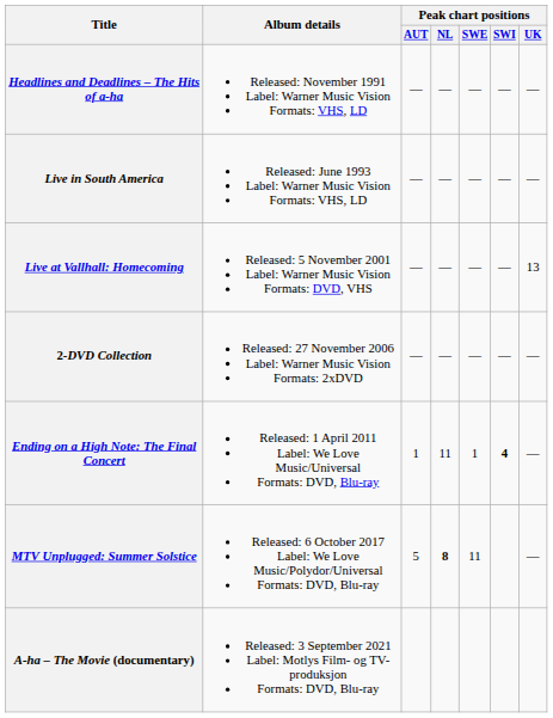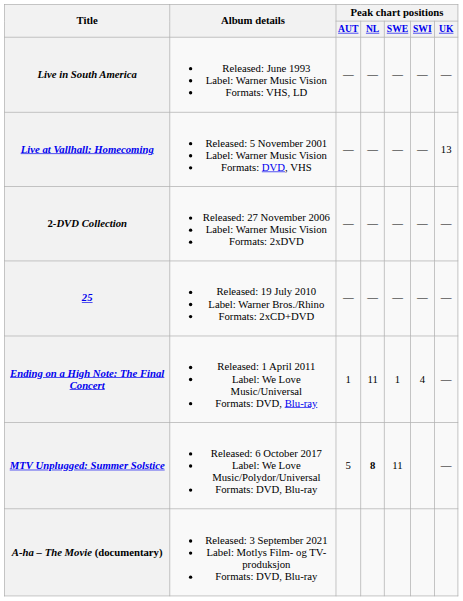 <table class="wikitable plainrowheaders" style="text-align:center;">
 <tr>
 <th rowspan="2" scope="col" style="width:15em;">Title</th>
 <th rowspan="2" scope="col" style="width:15em;">Album details</th>
 <th colspan="5">Peak chart positions</th>
 </tr>
 <tr>
 <th scope="col" style="width:2em;font-size:90%;"><a href='#'>AUT</a><br></th>
 <th scope="col" style="width:2em;font-size:90%;"><a href='#'>NL</a><br></th>
 <th scope="col" style="width:2em;font-size:90%;"><a href='#'>SWE</a><br></th>
 <th scope="col" style="width:2em;font-size:90%;"><a href='#'>SWI</a><br></th>
 <th scope="col" style="width:2em;font-size:90%;"><a href='#'>UK</a><br></th>
-</tr>
-<tr>
-<th scope="row"><em><a href='#'>Headlines and Deadlines – The Hits of a-ha</a></em></th>
-<td><br><ul><li>Released: November 1991</li><li>Label: Warner Music Vision</li><li>Formats: <a href='#'>VHS</a>, <a href='#'>LD</a></li></ul></td>
-<td>—</td>
-<td>—</td>
-<td>—</td>
-<td>—</td>
-<td>—</td>
 </tr>
 <tr>
 <th scope="row"><em>Live in South America</em></th>
 <td><br><ul><li>Released: June 1993</li><li>Label: Warner Music Vision</li><li>Formats: VHS, LD</li></ul></td>
 <td>—</td>
 <td>—</td>
 <td>—</td>
 <td>—</td>
 <td>—</td>
 </tr>
 <tr>
 <th scope="row"><em><a href='#'>Live at Vallhall: Homecoming</a></em></th>
 <td><br><ul><li>Released: 5 November 2001</li><li>Label: Warner Music Vision</li><li>Formats: <a href='#'>DVD</a>, VHS</li></ul></td>
 <td>—</td>
 <td>—</td>
 <td>—</td>
 <td>—</td>
 <td>13</td>
 </tr>
 <tr>
 <th scope="row">2-<em>DVD Collection</em></th>
 <td><br><ul><li>Released: 27 November 2006</li><li>Label: Warner Music Vision</li><li>Formats: 2xDVD</li></ul></td>
 <td>—</td>
 <td>—</td>
 <td>—</td>
 <td>—</td>
 <td>—</td>
 </tr>
 <tr>
+<th scope="row"><em><a href='#'>25</a></em></th>
+<td><br><ul><li>Released: 19 July 2010</li><li>Label: Warner Bros./Rhino</li><li>Formats: 2xCD+DVD</li></ul></td>
+<td>—</td>
+<td>—</td>
+<td>—</td>
+<td>—</td>
+<td>—</td>
+</tr>
+<tr>
 <th scope="row"><em><a href='#'>Ending on a High Note: The Final Concert</a></em></th>
 <td><br><ul><li>Released: 1 April 2011</li><li>Label: We Love Music/Universal</li><li>Formats: DVD, <a href='#'>Blu-ray</a></li></ul></td>
 <td>1</td>
 <td>11</td>
 <td>1</td>
-<td><strong>4</strong></td>
+<td>4</td>
 <td>—</td>
 </tr>
 <tr>
 <th scope="row"><em><a href='#'>MTV Unplugged: Summer Solstice</a></em></th>
 <td><br><ul><li>Released: 6 October 2017</li><li>Label: We Love Music/Polydor/Universal</li><li>Formats: DVD, Blu-ray</li></ul></td>
 <td>5</td>
 <td><strong>8</strong></td>
 <td>11</td>
 <td></td>
 <td>—</td>
 </tr>
 <tr>
 <th scope="row"><em>A-ha – The Movie</em> (documentary)</th>
 <td><br><ul><li>Released: 3 September 2021</li><li>Label: Motlys Film- og TV-produksjon</li><li>Formats: DVD, Blu-ray</li></ul></td>
 <td></td>
 <td></td>
 <td></td>
 <td></td>
 </tr>
 </table>
